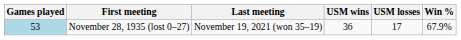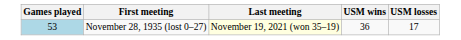 <table class="wikitable" style="margin:1em auto;">
 <tr>
 <th>Games played</th>
 <th>First meeting</th>
 <th>Last meeting</th>
 <th>USM wins</th>
 <th>USM losses</th>
-<th>Win %</th>
 </tr>
 <tr style="text-align:center;">
 <td style="background: lightblue;">53</td>
 <td>November 28, 1935 (lost 0–27)</td>
-<td>November 19, 2021 (won 35–19)</td>
+<td style="background: lightyellow;">November 19, 2021 (won 35–19)</td>
 <td>36</td>
 <td>17</td>
-<td>67.9%</td>
 </tr>
 </table>
